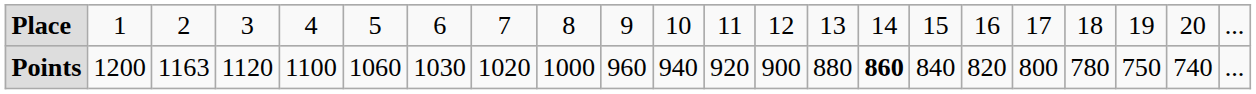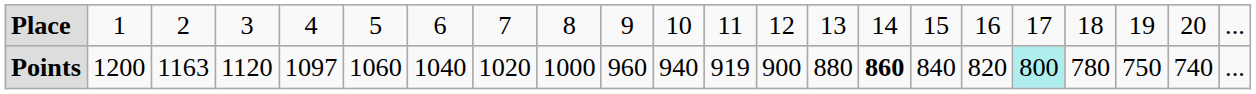 <table class="wikitable" style="text-align:center; margin: 1em auto 1em auto">
 <tr>
 <td style="background:#dddddd;" align=left><strong>Place</strong></td>
 <td>1</td>
 <td>2</td>
 <td>3</td>
 <td>4</td>
 <td>5</td>
 <td>6</td>
 <td>7</td>
 <td>8</td>
 <td>9</td>
 <td>10</td>
 <td>11</td>
 <td>12</td>
 <td>13</td>
 <td>14</td>
 <td>15</td>
 <td>16</td>
 <td>17</td>
 <td>18</td>
 <td>19</td>
 <td>20</td>
 <td>...</td>
 </tr>
 <tr>
 <td style="background:#dddddd;" align=left><strong>Points</strong></td>
 <td>1200</td>
 <td>1163</td>
 <td>1120</td>
-<td>1100</td>
+<td>1097</td>
 <td>1060</td>
-<td>1030</td>
+<td>1040</td>
 <td>1020</td>
 <td>1000</td>
 <td>960</td>
 <td>940</td>
-<td>920</td>
+<td>919</td>
 <td>900</td>
 <td>880</td>
 <td><strong>860</strong></td>
 <td>840</td>
 <td>820</td>
-<td>800</td>
+<td style="background: paleturquoise;">800</td>
 <td>780</td>
 <td>750</td>
 <td>740</td>
 <td>...</td>
 </tr>
 </table>
